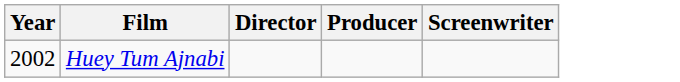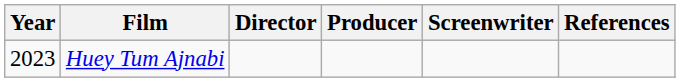 <table class="wikitable">
 <tr>
 <th>Year</th>
 <th>Film</th>
 <th>Director</th>
 <th>Producer</th>
 <th>Screenwriter</th>
+<th>References</th>
 </tr>
 <tr>
-<td>2002</td>
+<td>2023</td>
 <td><em><a href='#'>Huey Tum Ajnabi</a></em></td>
+<td></td>
 <td></td>
 <td></td>
 <td></td>
 </tr>
 </table>
